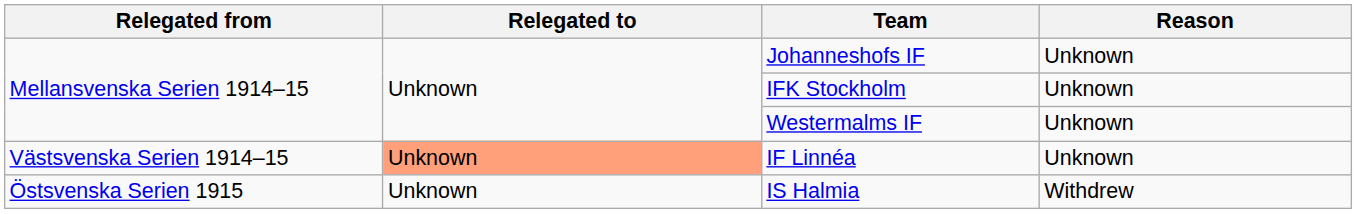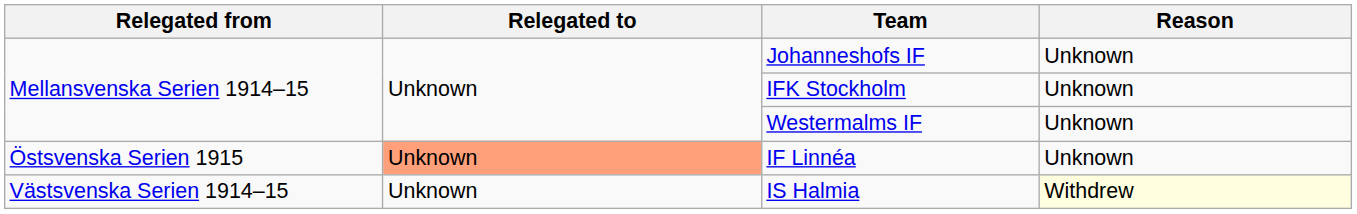 <table class="wikitable" style="text-align: left;">
 <tr>
 <th style="width: 275px;">Relegated from</th>
 <th style="width: 275px;">Relegated to</th>
 <th style="width: 200px;">Team</th>
 <th style="width: 225px;">Reason</th>
 </tr>
 <tr>
 <td rowspan=3><a href='#'>Mellansvenska Serien</a> 1914–15</td>
 <td rowspan=3>Unknown</td>
 <td><a href='#'>Johanneshofs IF</a></td>
 <td>Unknown</td>
 </tr>
 <tr>
 <td><a href='#'>IFK Stockholm</a></td>
 <td>Unknown</td>
 </tr>
 <tr>
 <td><a href='#'>Westermalms IF</a></td>
 <td>Unknown</td>
 </tr>
 <tr>
-<td><a href='#'>Västsvenska Serien</a> 1914–15</td>
+<td><a href='#'>Östsvenska Serien</a> 1915</td>
 <td style="background: lightsalmon;">Unknown</td>
 <td><a href='#'>IF Linnéa</a></td>
 <td>Unknown</td>
 </tr>
 <tr>
-<td><a href='#'>Östsvenska Serien</a> 1915</td>
+<td><a href='#'>Västsvenska Serien</a> 1914–15</td>
 <td>Unknown</td>
 <td><a href='#'>IS Halmia</a></td>
-<td>Withdrew</td>
+<td style="background: lightyellow;">Withdrew</td>
 </tr>
 </table>
